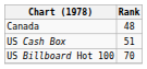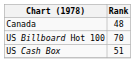 <table class="wikitable sortable">
 <tr>
 <th>Chart (1978)</th>
 <th style="text-align:center;">Rank</th>
 </tr>
 <tr>
 <td>Canada </td>
 <td style="text-align:center;">48</td>
 </tr>
 <tr>
+<td>US <em>Billboard</em> Hot 100</td>
+<td style="text-align:center;">70</td>
+</tr>
+<tr>
 <td>US <em>Cash Box</em> </td>
 <td style="text-align:center;">51</td>
 </tr>
 <tr>
-<td>US <em>Billboard</em> Hot 100</td>
-<td style="text-align:center;">70</td>
-</tr>
-<tr>
 </tr>
 </table>
